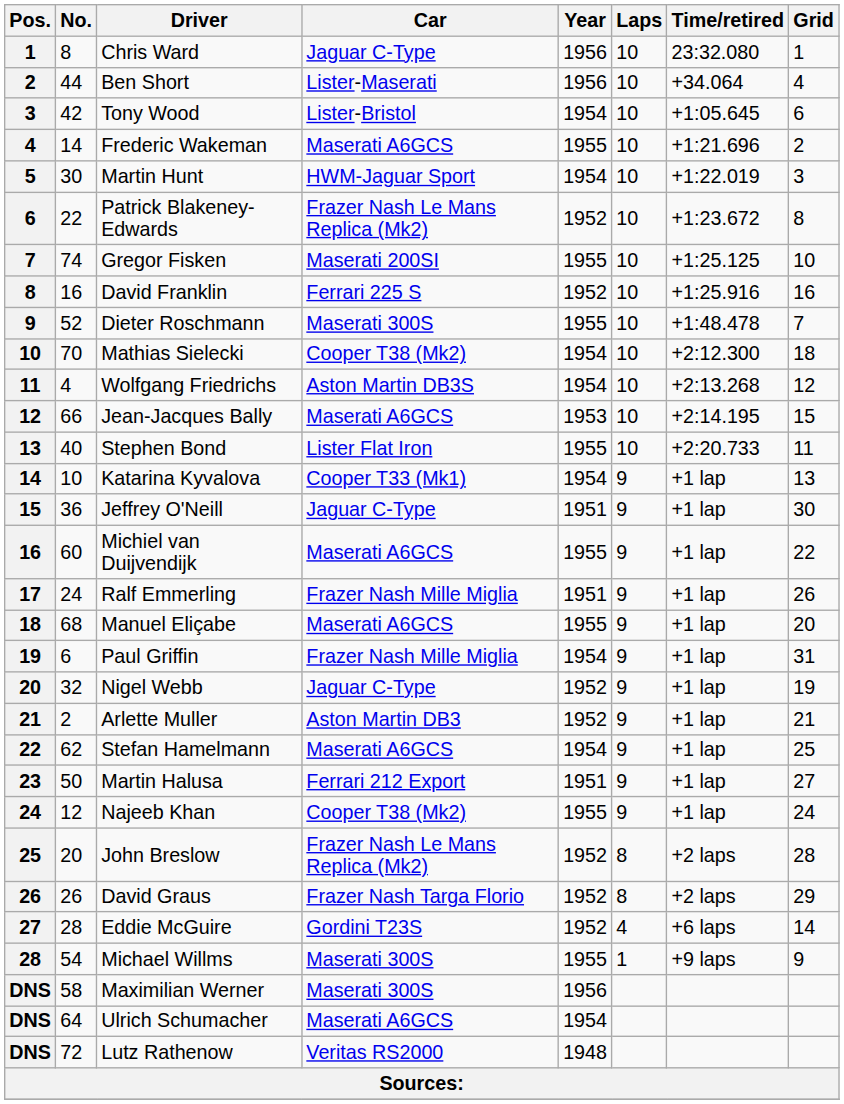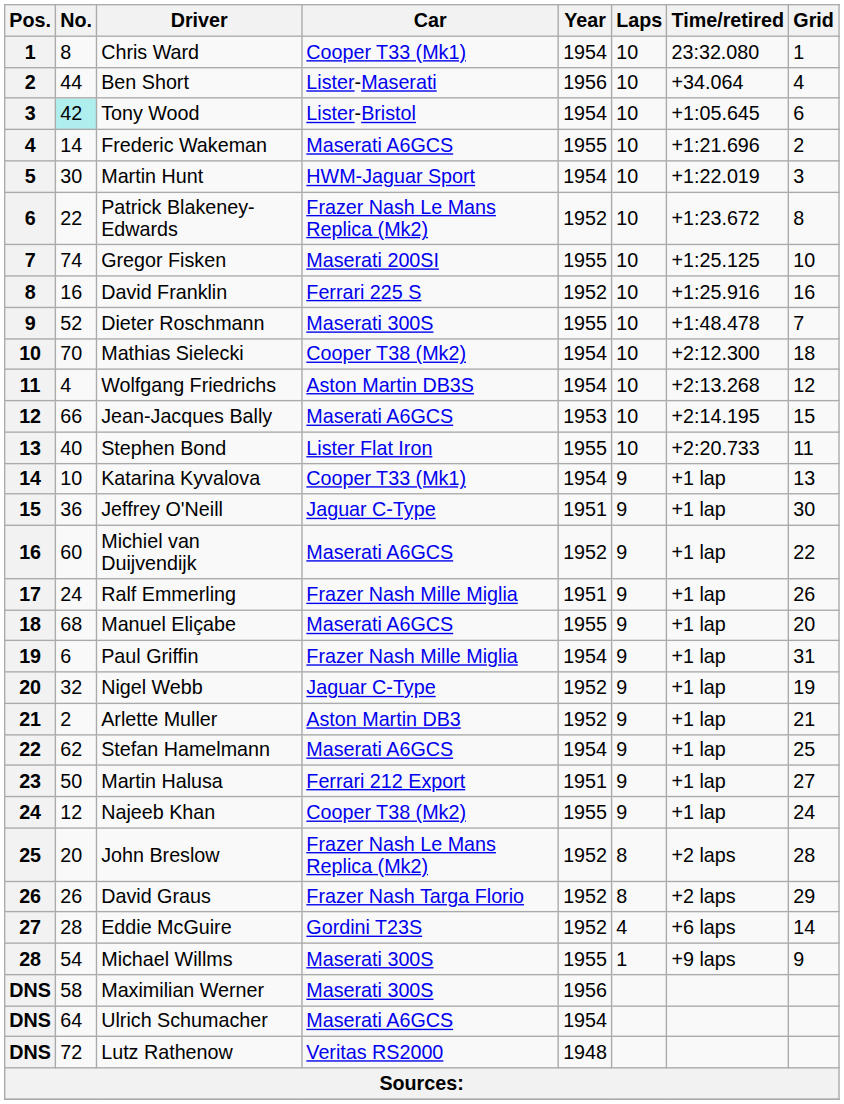 <table class="wikitable" style="font-size:90%">
 <tr>
 <th>Pos.</th>
 <th>No.</th>
 <th>Driver</th>
 <th>Car</th>
 <th>Year</th>
 <th>Laps</th>
 <th>Time/retired</th>
 <th>Grid</th>
 </tr>
 <tr>
 <th>1</th>
 <td>8</td>
 <td> Chris Ward</td>
-<td><a href='#'>Jaguar C-Type</a></td>
-<td>1956</td>
+<td><a href='#'>Cooper T33 (Mk1)</a></td>
+<td>1954</td>
 <td>10</td>
 <td>23:32.080</td>
 <td>1</td>
 </tr>
 <tr>
 <th>2</th>
 <td>44</td>
 <td> Ben Short</td>
 <td><a href='#'>Lister</a>-<a href='#'>Maserati</a></td>
 <td>1956</td>
 <td>10</td>
 <td>+34.064</td>
 <td>4</td>
 </tr>
 <tr>
 <th>3</th>
-<td>42</td>
+<td style="background: paleturquoise;">42</td>
 <td> Tony Wood</td>
 <td><a href='#'>Lister</a>-<a href='#'>Bristol</a></td>
 <td>1954</td>
 <td>10</td>
 <td>+1:05.645</td>
 <td>6</td>
 </tr>
 <tr>
 <th>4</th>
 <td>14</td>
 <td> Frederic Wakeman</td>
 <td><a href='#'>Maserati A6GCS</a></td>
 <td>1955</td>
 <td>10</td>
 <td>+1:21.696</td>
 <td>2</td>
 </tr>
 <tr>
 <th>5</th>
 <td>30</td>
 <td> Martin Hunt</td>
 <td><a href='#'>HWM-Jaguar Sport</a></td>
 <td>1954</td>
 <td>10</td>
 <td>+1:22.019</td>
 <td>3</td>
 </tr>
 <tr>
 <th>6</th>
 <td>22</td>
 <td> Patrick Blakeney-Edwards</td>
 <td><a href='#'>Frazer Nash Le Mans Replica (Mk2)</a></td>
 <td>1952</td>
 <td>10</td>
 <td>+1:23.672</td>
 <td>8</td>
 </tr>
 <tr>
 <th>7</th>
 <td>74</td>
 <td> Gregor Fisken</td>
 <td><a href='#'>Maserati 200SI</a></td>
 <td>1955</td>
 <td>10</td>
 <td>+1:25.125</td>
 <td>10</td>
 </tr>
 <tr>
 <th>8</th>
 <td>16</td>
 <td> David Franklin</td>
 <td><a href='#'>Ferrari 225 S</a></td>
 <td>1952</td>
 <td>10</td>
 <td>+1:25.916</td>
 <td>16</td>
 </tr>
 <tr>
 <th>9</th>
 <td>52</td>
 <td> Dieter Roschmann</td>
 <td><a href='#'>Maserati 300S</a></td>
 <td>1955</td>
 <td>10</td>
 <td>+1:48.478</td>
 <td>7</td>
 </tr>
 <tr>
 <th>10</th>
 <td>70</td>
 <td> Mathias Sielecki</td>
 <td><a href='#'>Cooper T38 (Mk2)</a></td>
 <td>1954</td>
 <td>10</td>
 <td>+2:12.300</td>
 <td>18</td>
 </tr>
 <tr>
 <th>11</th>
 <td>4</td>
 <td> Wolfgang Friedrichs</td>
 <td><a href='#'>Aston Martin DB3S</a></td>
 <td>1954</td>
 <td>10</td>
 <td>+2:13.268</td>
 <td>12</td>
 </tr>
 <tr>
 <th>12</th>
 <td>66</td>
 <td> Jean-Jacques Bally</td>
 <td><a href='#'>Maserati A6GCS</a></td>
 <td>1953</td>
 <td>10</td>
 <td>+2:14.195</td>
 <td>15</td>
 </tr>
 <tr>
 <th>13</th>
 <td>40</td>
 <td> Stephen Bond</td>
 <td><a href='#'>Lister Flat Iron</a></td>
 <td>1955</td>
 <td>10</td>
 <td>+2:20.733</td>
 <td>11</td>
 </tr>
 <tr>
 <th>14</th>
 <td>10</td>
 <td> Katarina Kyvalova</td>
 <td><a href='#'>Cooper T33 (Mk1)</a></td>
 <td>1954</td>
 <td>9</td>
 <td>+1 lap</td>
 <td>13</td>
 </tr>
 <tr>
 <th>15</th>
 <td>36</td>
 <td> Jeffrey O'Neill</td>
 <td><a href='#'>Jaguar C-Type</a></td>
 <td>1951</td>
 <td>9</td>
 <td>+1 lap</td>
 <td>30</td>
 </tr>
 <tr>
 <th>16</th>
 <td>60</td>
 <td> Michiel van Duijvendijk</td>
 <td><a href='#'>Maserati A6GCS</a></td>
-<td>1955</td>
+<td>1952</td>
 <td>9</td>
 <td>+1 lap</td>
 <td>22</td>
 </tr>
 <tr>
 <th>17</th>
 <td>24</td>
 <td> Ralf Emmerling</td>
 <td><a href='#'>Frazer Nash Mille Miglia</a></td>
 <td>1951</td>
 <td>9</td>
 <td>+1 lap</td>
 <td>26</td>
 </tr>
 <tr>
 <th>18</th>
 <td>68</td>
 <td> Manuel Eliçabe</td>
 <td><a href='#'>Maserati A6GCS</a></td>
 <td>1955</td>
 <td>9</td>
 <td>+1 lap</td>
 <td>20</td>
 </tr>
 <tr>
 <th>19</th>
 <td>6</td>
 <td> Paul Griffin</td>
 <td><a href='#'>Frazer Nash Mille Miglia</a></td>
 <td>1954</td>
 <td>9</td>
 <td>+1 lap</td>
 <td>31</td>
 </tr>
 <tr>
 <th>20</th>
 <td>32</td>
 <td> Nigel Webb</td>
 <td><a href='#'>Jaguar C-Type</a></td>
 <td>1952</td>
 <td>9</td>
 <td>+1 lap</td>
 <td>19</td>
 </tr>
 <tr>
 <th>21</th>
 <td>2</td>
 <td> Arlette Muller</td>
 <td><a href='#'>Aston Martin DB3</a></td>
 <td>1952</td>
 <td>9</td>
 <td>+1 lap</td>
 <td>21</td>
 </tr>
 <tr>
 <th>22</th>
 <td>62</td>
 <td> Stefan Hamelmann</td>
 <td><a href='#'>Maserati A6GCS</a></td>
 <td>1954</td>
 <td>9</td>
 <td>+1 lap</td>
 <td>25</td>
 </tr>
 <tr>
 <th>23</th>
 <td>50</td>
 <td> Martin Halusa</td>
 <td><a href='#'>Ferrari 212 Export</a></td>
 <td>1951</td>
 <td>9</td>
 <td>+1 lap</td>
 <td>27</td>
 </tr>
 <tr>
 <th>24</th>
 <td>12</td>
 <td> Najeeb Khan</td>
 <td><a href='#'>Cooper T38 (Mk2)</a></td>
 <td>1955</td>
 <td>9</td>
 <td>+1 lap</td>
 <td>24</td>
 </tr>
 <tr>
 <th>25</th>
 <td>20</td>
 <td> John Breslow</td>
 <td><a href='#'>Frazer Nash Le Mans Replica (Mk2)</a></td>
 <td>1952</td>
 <td>8</td>
 <td>+2 laps</td>
 <td>28</td>
 </tr>
 <tr>
 <th>26</th>
 <td>26</td>
 <td> David Graus</td>
 <td><a href='#'>Frazer Nash Targa Florio</a></td>
 <td>1952</td>
 <td>8</td>
 <td>+2 laps</td>
 <td>29</td>
 </tr>
 <tr>
 <th>27</th>
 <td>28</td>
 <td> Eddie McGuire</td>
 <td><a href='#'>Gordini T23S</a></td>
 <td>1952</td>
 <td>4</td>
 <td>+6 laps</td>
 <td>14</td>
 </tr>
 <tr>
 <th>28</th>
 <td>54</td>
 <td> Michael Willms</td>
 <td><a href='#'>Maserati 300S</a></td>
 <td>1955</td>
 <td>1</td>
 <td>+9 laps</td>
 <td>9</td>
 </tr>
 <tr>
 <th>DNS</th>
 <td>58</td>
 <td> Maximilian Werner</td>
 <td><a href='#'>Maserati 300S</a></td>
 <td>1956</td>
 <td></td>
 <td></td>
 <td></td>
 </tr>
 <tr>
 <th>DNS</th>
 <td>64</td>
 <td> Ulrich Schumacher</td>
 <td><a href='#'>Maserati A6GCS</a></td>
 <td>1954</td>
 <td></td>
 <td></td>
 <td></td>
 </tr>
 <tr>
 <th>DNS</th>
 <td>72</td>
 <td> Lutz Rathenow</td>
 <td><a href='#'>Veritas RS2000</a></td>
 <td>1948</td>
 <td></td>
 <td></td>
 <td></td>
 </tr>
 <tr style="background-color:#E5E4E2" align="center">
 <th colspan=8>Sources:</th>
 </tr>
 <tr>
 </tr>
 </table>
